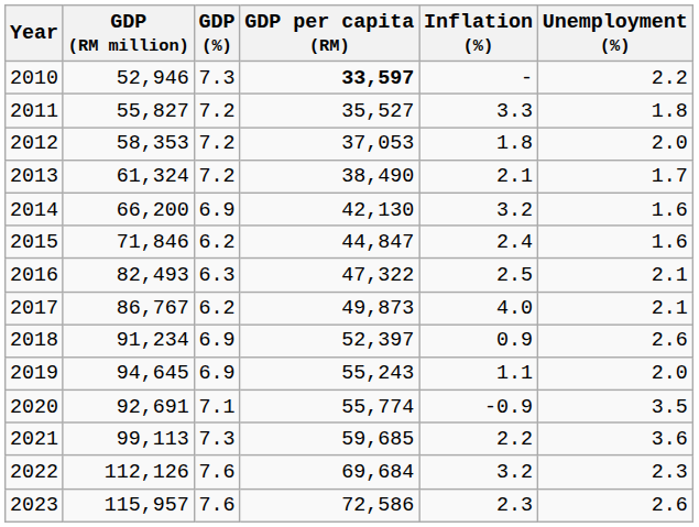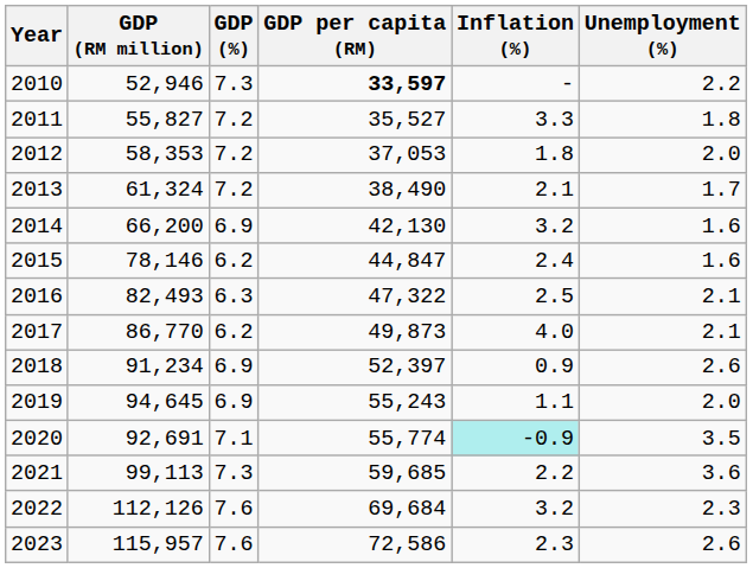 <table class="wikitable sortable mw-collapsible">
 <tr>
 <th>Year</th>
 <th>GDP<br><small>(RM million)</small></th>
 <th>GDP<br><small>(%)</small></th>
 <th>GDP per capita<br><small>(RM)</small></th>
 <th>Inflation<br><small>(%)</small></th>
 <th>Unemployment<br><small>(%)</small></th>
 </tr>
 <tr>
 <td>2010</td>
 <td align="right">52,946</td>
 <td align="right">7.3</td>
 <td align="right"><strong>33,597</strong></td>
 <td align="right">-</td>
 <td align="right">2.2</td>
 </tr>
 <tr>
 <td>2011</td>
 <td align="right">55,827</td>
 <td align="right">7.2</td>
 <td align="right">35,527</td>
 <td align="right"> 3.3</td>
 <td align="right">1.8</td>
 </tr>
 <tr>
 <td>2012</td>
 <td align="right">58,353</td>
 <td align="right">7.2</td>
 <td align="right">37,053</td>
 <td align="right"> 1.8</td>
 <td align="right">2.0</td>
 </tr>
 <tr>
 <td>2013</td>
 <td align="right">61,324</td>
 <td align="right">7.2</td>
 <td align="right">38,490</td>
 <td align="right"> 2.1</td>
 <td align="right">1.7</td>
 </tr>
 <tr>
 <td>2014</td>
 <td align="right">66,200</td>
 <td align="right">6.9</td>
 <td align="right">42,130</td>
 <td align="right"> 3.2</td>
 <td align="right">1.6</td>
 </tr>
 <tr>
 <td>2015</td>
-<td align="right">71,846</td>
+<td align="right">78,146</td>
 <td align="right">6.2</td>
 <td align="right">44,847</td>
 <td align="right"> 2.4</td>
 <td align="right">1.6</td>
 </tr>
 <tr>
 <td>2016</td>
 <td align="right">82,493</td>
 <td align="right">6.3</td>
 <td align="right">47,322</td>
 <td align="right"> 2.5</td>
 <td align="right">2.1</td>
 </tr>
 <tr>
 <td>2017</td>
-<td align="right">86,767</td>
+<td align="right">86,770</td>
 <td align="right">6.2</td>
 <td align="right">49,873</td>
 <td align="right"> 4.0</td>
 <td align="right">2.1</td>
 </tr>
 <tr>
 <td>2018</td>
 <td align="right">91,234</td>
 <td align="right">6.9</td>
 <td align="right">52,397</td>
 <td align="right"> 0.9</td>
 <td align="right">2.6</td>
 </tr>
 <tr>
 <td>2019</td>
 <td align="right">94,645</td>
 <td align="right">6.9</td>
 <td align="right">55,243</td>
 <td align="right"> 1.1</td>
 <td align="right">2.0</td>
 </tr>
 <tr>
 <td>2020</td>
 <td align="right">92,691</td>
 <td align="right">7.1</td>
 <td align="right">55,774</td>
-<td align="right"> -0.9</td>
+<td align="right" style="background: paleturquoise;"> -0.9</td>
 <td align="right">3.5</td>
 </tr>
 <tr>
 <td>2021</td>
 <td align="right">99,113</td>
 <td align="right">7.3</td>
 <td align="right">59,685</td>
 <td align="right"> 2.2</td>
 <td align="right">3.6</td>
 </tr>
 <tr>
 <td>2022</td>
 <td align="right">112,126</td>
 <td align="right">7.6</td>
 <td align="right">69,684</td>
 <td align="right"> 3.2</td>
 <td align="right">2.3</td>
 </tr>
 <tr>
 <td>2023</td>
 <td align="right">115,957</td>
 <td align="right">7.6</td>
 <td align="right">72,586</td>
 <td align="right"> 2.3</td>
 <td align="right">2.6</td>
 </tr>
 </table>
